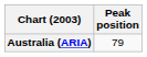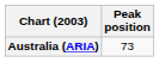 <table class="wikitable plainrowheaders" style="text-align:center">
 <tr>
 <th>Chart (2003)</th>
 <th>Peak<br>position</th>
 </tr>
 <tr>
 <th scope="row">Australia (<a href='#'>ARIA</a>)</th>
-<td>79</td>
+<td>73</td>
 </tr>
 </table>
